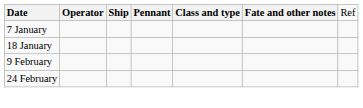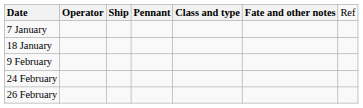 <table class="wikitable nowraplinks">
 <tr>
 <th style="text-align: left">Date</th>
 <th style="text-align: left">Operator</th>
 <th style="text-align: left">Ship</th>
 <th style="text-align: left">Pennant</th>
 <th style="text-align: left">Class and type</th>
 <th style="text-align: left;">Fate and other notes</th>
 <td !style="text-align: left;">Ref</td>
 </tr>
 <tr ---->
 <td>7 January</td>
 <td></td>
 <td><strong></strong></td>
 <td></td>
 <td></td>
 <td></td>
 <td></td>
 </tr>
 <tr ---->
 <td>18 January</td>
 <td></td>
 <td><strong></strong></td>
 <td></td>
 <td></td>
 <td></td>
 <td></td>
 </tr>
 <tr ---->
 <td>9 February</td>
 <td></td>
 <td><strong></strong></td>
 <td></td>
 <td></td>
 <td></td>
 <td></td>
 </tr>
 <tr ---->
 <td>24 February</td>
 <td></td>
 <td><strong></strong></td>
 <td></td>
 <td></td>
 <td></td>
 <td></td>
 </tr>
+<tr ---->
+<td>26 February</td>
+<td></td>
+<td><strong></strong></td>
+<td></td>
+<td></td>
+<td></td>
+<td></td>
+</tr>
 </table>
